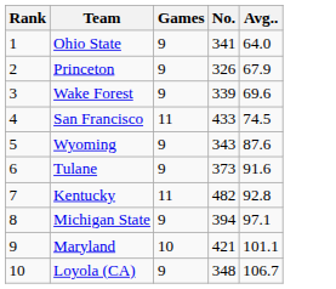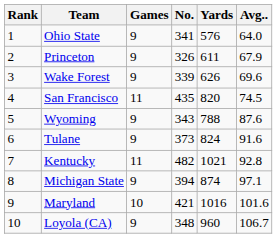 <table class="wikitable sortable">
 <tr>
 <th>Rank</th>
 <th>Team</th>
 <th>Games</th>
 <th>No.</th>
+<th>Yards</th>
 <th>Avg..</th>
 </tr>
 <tr>
 <td>1</td>
 <td><a href='#'>Ohio State</a></td>
 <td>9</td>
 <td>341</td>
+<td>576</td>
 <td>64.0</td>
 </tr>
 <tr>
 <td>2</td>
 <td><a href='#'>Princeton</a></td>
 <td>9</td>
 <td>326</td>
+<td>611</td>
 <td>67.9</td>
 </tr>
 <tr>
 <td>3</td>
 <td><a href='#'>Wake Forest</a></td>
 <td>9</td>
 <td>339</td>
+<td>626</td>
 <td>69.6</td>
 </tr>
 <tr>
 <td>4</td>
 <td><a href='#'>San Francisco</a></td>
 <td>11</td>
-<td>433</td>
+<td>435</td>
+<td>820</td>
 <td>74.5</td>
 </tr>
 <tr>
 <td>5</td>
 <td><a href='#'>Wyoming</a></td>
 <td>9</td>
 <td>343</td>
+<td>788</td>
 <td>87.6</td>
 </tr>
 <tr>
 <td>6</td>
 <td><a href='#'>Tulane</a></td>
 <td>9</td>
 <td>373</td>
+<td>824</td>
 <td>91.6</td>
 </tr>
 <tr>
 <td>7</td>
 <td><a href='#'>Kentucky</a></td>
 <td>11</td>
 <td>482</td>
+<td>1021</td>
 <td>92.8</td>
 </tr>
 <tr>
 <td>8</td>
 <td><a href='#'>Michigan State</a></td>
 <td>9</td>
 <td>394</td>
+<td>874</td>
 <td>97.1</td>
 </tr>
 <tr>
 <td>9</td>
 <td><a href='#'>Maryland</a></td>
 <td>10</td>
 <td>421</td>
-<td>101.1</td>
+<td>1016</td>
+<td>101.6</td>
 </tr>
 <tr>
 <td>10</td>
 <td><a href='#'>Loyola (CA)</a></td>
 <td>9</td>
 <td>348</td>
+<td>960</td>
 <td>106.7</td>
 </tr>
 </table>
